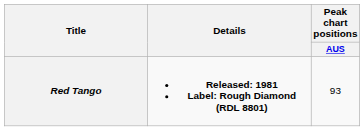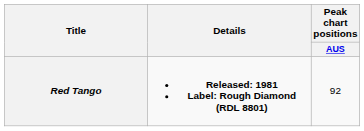 <table class="wikitable plainrowheaders" style="text-align:center;" border="1">
 <tr>
 <th scope="col" rowspan="2" style="width:14em;">Title</th>
 <th scope="col" rowspan="2" style="width:16em;">Details</th>
 <th scope="col" colspan="1">Peak chart positions</th>
 </tr>
 <tr>
 <th scope="col" style="width:3em;font-size:90%;"><a href='#'>AUS</a><br></th>
 </tr>
 <tr>
 <th scope="row"><em>Red Tango</em></th>
 <td><strong><br><ul><li>Released: 1981</li><li>Label: Rough Diamond (RDL 8801)</li></ul></strong></td>
-<td>93</td>
+<td>92</td>
 </tr>
 </table>
